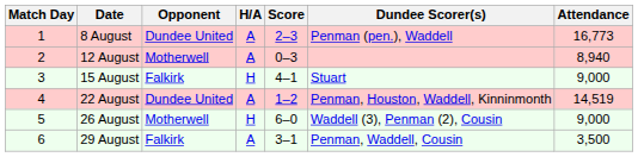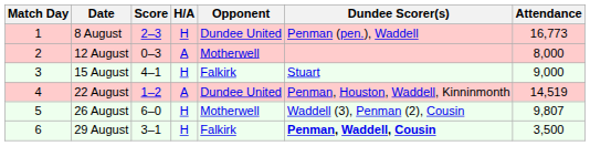 <table class="wikitable" style="text-align:center">
 <tr>
 <th>Match Day</th>
 <th>Date</th>
+<th>Score</th>
+<th>H/A</th>
 <th>Opponent</th>
-<th>H/A</th>
-<th>Score</th>
 <th>Dundee Scorer(s)</th>
 <th>Attendance</th>
 </tr>
 <tr bgcolor="#FFCCCC">
 <td>1</td>
 <td align="left">8 August</td>
+<td><a href='#'>2–3</a></td>
+<td><a href='#'>H</a></td>
 <td align="left"><a href='#'>Dundee United</a></td>
-<td><a href='#'>A</a></td>
-<td><a href='#'>2–3</a></td>
 <td align="left"><a href='#'>Penman</a> (<a href='#'>pen.</a>), <a href='#'>Waddell</a></td>
 <td>16,773</td>
 </tr>
 <tr bgcolor="#FFCCCC">
 <td>2</td>
 <td align="left">12 August</td>
+<td>0–3</td>
+<td><a href='#'>A</a></td>
 <td align="left"><a href='#'>Motherwell</a></td>
-<td><a href='#'>A</a></td>
-<td>0–3</td>
 <td align="left"></td>
-<td>8,940</td>
+<td>8,000</td>
 </tr>
 <tr bgcolor="#EEFFEE">
 <td>3</td>
 <td align="left">15 August</td>
+<td>4–1</td>
+<td><a href='#'>H</a></td>
 <td align="left"><a href='#'>Falkirk</a></td>
-<td><a href='#'>H</a></td>
-<td>4–1</td>
 <td align="left"><a href='#'>Stuart</a></td>
 <td>9,000</td>
 </tr>
 <tr bgcolor="#FFCCCC">
 <td>4</td>
 <td align="left">22 August</td>
+<td><a href='#'>1–2</a></td>
+<td><a href='#'>A</a></td>
 <td align="left"><a href='#'>Dundee United</a></td>
-<td><a href='#'>A</a></td>
-<td><a href='#'>1–2</a></td>
 <td align="left"><a href='#'>Penman</a>, <a href='#'>Houston</a>, <a href='#'>Waddell</a>, Kinninmonth</td>
 <td>14,519</td>
 </tr>
 <tr bgcolor="#EEFFEE">
 <td>5</td>
 <td align="left">26 August</td>
+<td>6–0</td>
+<td><a href='#'>H</a></td>
 <td align="left"><a href='#'>Motherwell</a></td>
-<td><a href='#'>H</a></td>
-<td>6–0</td>
 <td align="left"><a href='#'>Waddell</a> (3), <a href='#'>Penman</a> (2), <a href='#'>Cousin</a></td>
-<td>9,000</td>
+<td>9,807</td>
 </tr>
 <tr bgcolor="#EEFFEE">
 <td>6</td>
 <td align="left">29 August</td>
+<td>3–1</td>
+<td><a href='#'>H</a></td>
 <td align="left"><a href='#'>Falkirk</a></td>
-<td><a href='#'>A</a></td>
-<td>3–1</td>
-<td align="left"><a href='#'>Penman</a>, <a href='#'>Waddell</a>, <a href='#'>Cousin</a></td>
+<td align="left"><strong><a href='#'>Penman</a>, <a href='#'>Waddell</a>, <a href='#'>Cousin</a></strong></td>
 <td>3,500</td>
 </tr>
 </table>
